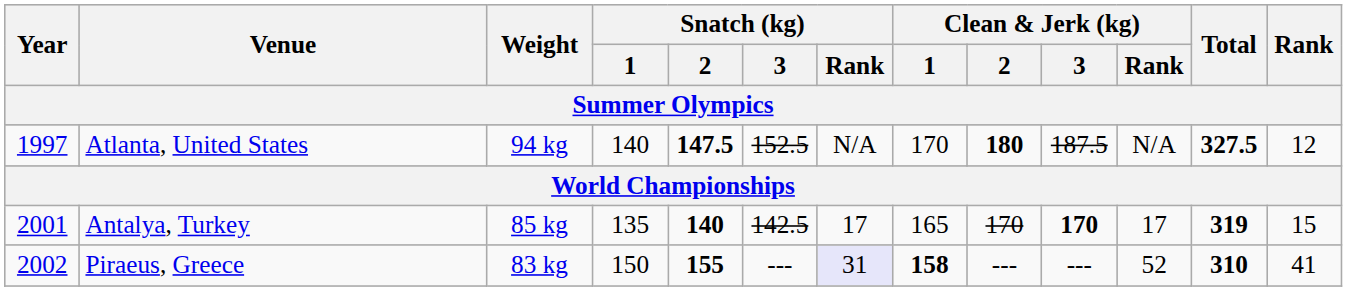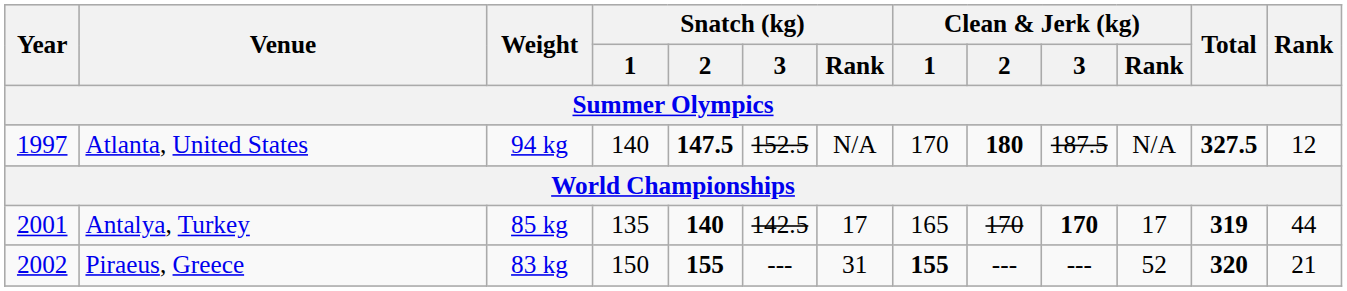 <table class = "wikitable" style="text-align:center;">
 <tr>
 <th rowspan=2 width=40>Year</th>
 <th rowspan=2 width=250>Venue</th>
 <th rowspan=2 width=60>Weight</th>
 <th colspan=4>Snatch (kg)</th>
 <th colspan=4>Clean & Jerk (kg)</th>
 <th rowspan=2 width=40>Total</th>
 <th rowspan=2 width=40>Rank</th>
 </tr>
 <tr>
 <th width=40>1</th>
 <th width=40>2</th>
 <th width=40>3</th>
 <th width=40>Rank</th>
 <th width=40>1</th>
 <th width=40>2</th>
 <th width=40>3</th>
 <th width=40>Rank</th>
 </tr>
 <tr>
 <th colspan=13><a href='#'>Summer Olympics</a></th>
 </tr>
 <tr>
 <td><a href='#'>1997</a></td>
 <td align=left> <a href='#'>Atlanta</a>, <a href='#'>United States</a></td>
 <td><a href='#'>94 kg</a></td>
 <td>140</td>
 <td><strong>147.5</strong></td>
 <td><s>152.5</s></td>
 <td>N/A</td>
 <td>170</td>
 <td><strong>180</strong></td>
 <td><s>187.5</s></td>
 <td>N/A</td>
 <td><strong>327.5</strong></td>
 <td>12</td>
 </tr>
 <tr>
 <th colspan=13><a href='#'>World Championships</a></th>
 </tr>
 <tr>
 <td><a href='#'>2001</a></td>
 <td align=left> <a href='#'>Antalya</a>, <a href='#'>Turkey</a></td>
 <td><a href='#'>85 kg</a></td>
 <td>135</td>
 <td><strong>140</strong></td>
 <td><s>142.5</s></td>
 <td>17</td>
 <td>165</td>
 <td><s>170</s></td>
 <td><strong>170</strong></td>
 <td>17</td>
 <td><strong>319</strong></td>
-<td>15</td>
+<td>44</td>
 </tr>
 <tr>
 <td><a href='#'>2002</a></td>
 <td align=left> <a href='#'>Piraeus</a>, <a href='#'>Greece</a></td>
 <td><a href='#'>83 kg</a></td>
 <td>150</td>
 <td><strong>155</strong></td>
 <td>---</td>
-<td style="background: lavender;">31</td>
-<td><strong>158</strong></td>
+<td>31</td>
+<td><strong>155</strong></td>
 <td>---</td>
 <td>---</td>
 <td>52</td>
-<td><strong>310</strong></td>
-<td>41</td>
+<td><strong>320</strong></td>
+<td>21</td>
 </tr>
 </table>
